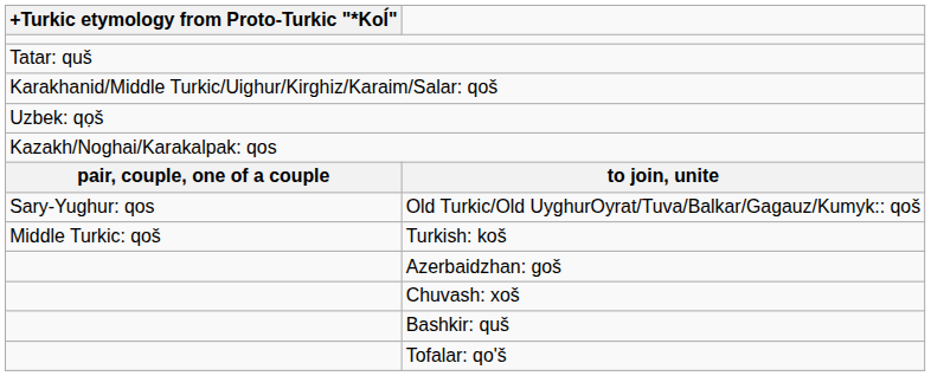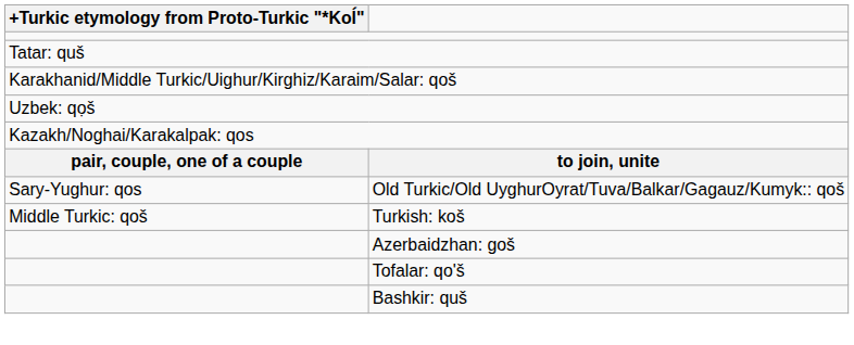 <table class="wikitable mw-collapsible mw-collapsed">
 <tr>
 <th>+Turkic etymology from Proto-Turkic "*Koĺ"</th>
 </tr>
 <tr>
 <td colspan="2"><strong></strong></td>
 </tr>
 <tr>
 <td colspan="2">Tatar: quš</td>
 </tr>
 <tr>
 <td colspan="2">Karakhanid/Middle Turkic/Uighur/Kirghiz/Karaim/Salar: qoš</td>
 </tr>
 <tr>
 <td colspan="2">Uzbek: qọš</td>
 </tr>
 <tr>
 <td colspan="2">Kazakh/Noghai/Karakalpak: qos</td>
 </tr>
 <tr>
 <th>pair, couple, one of a couple</th>
 <th>to join, unite</th>
 </tr>
 <tr>
 <td>Sary-Yughur: qos</td>
 <td>Old Turkic/Old UyghurOyrat/Tuva/Balkar/Gagauz/Kumyk:: qoš</td>
 </tr>
 <tr>
 <td>Middle Turkic: qoš</td>
 <td>Turkish: koš</td>
 </tr>
 <tr>
 <td></td>
 <td>Azerbaidzhan: goš</td>
 </tr>
 <tr>
 <td></td>
-<td>Chuvash: xoš</td>
+<td>Tofalar: qo'š</td>
 </tr>
 <tr>
 <td></td>
 <td>Bashkir: quš</td>
 </tr>
-<tr>
-<td></td>
-<td>Tofalar: qo'š</td>
-</tr>
 </table>
